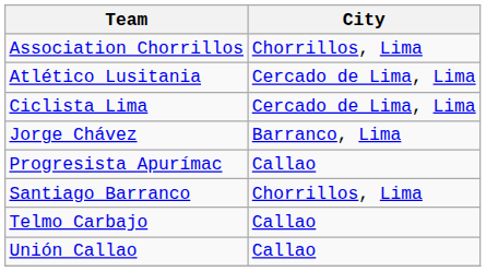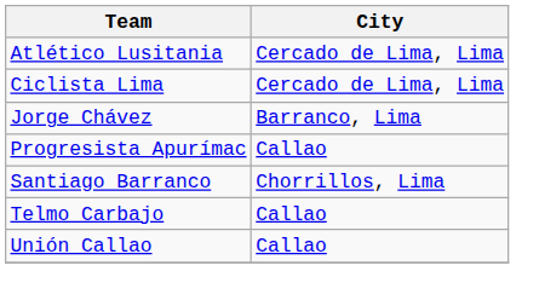 <table class="wikitable sortable">
 <tr>
 <th>Team</th>
 <th>City</th>
-</tr>
-<tr>
-<td><a href='#'>Association Chorrillos</a></td>
-<td><a href='#'>Chorrillos</a>, <a href='#'>Lima</a></td>
 </tr>
 <tr>
 <td><a href='#'>Atlético Lusitania</a></td>
 <td><a href='#'>Cercado de Lima</a>, <a href='#'>Lima</a></td>
 </tr>
 <tr>
 <td><a href='#'>Ciclista Lima</a></td>
 <td><a href='#'>Cercado de Lima</a>, <a href='#'>Lima</a></td>
 </tr>
 <tr>
 <td><a href='#'>Jorge Chávez</a></td>
 <td><a href='#'>Barranco</a>, <a href='#'>Lima</a></td>
 </tr>
 <tr>
 <td><a href='#'>Progresista Apurímac</a></td>
 <td><a href='#'>Callao</a></td>
 </tr>
 <tr>
 <td><a href='#'>Santiago Barranco</a></td>
 <td><a href='#'>Chorrillos</a>, <a href='#'>Lima</a></td>
 </tr>
 <tr>
 <td><a href='#'>Telmo Carbajo</a></td>
 <td><a href='#'>Callao</a></td>
 </tr>
 <tr>
 <td><a href='#'>Unión Callao</a></td>
 <td><a href='#'>Callao</a></td>
 </tr>
 <tr>
 </tr>
 </table>
